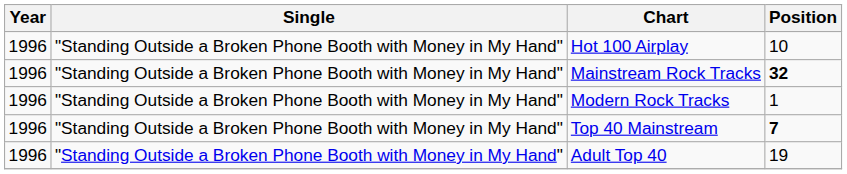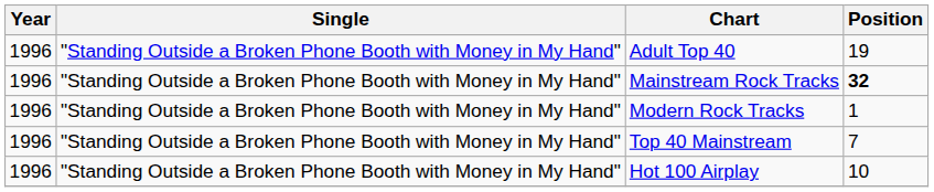 <table class="wikitable">
 <tr>
 <th>Year</th>
 <th>Single</th>
 <th>Chart</th>
 <th>Position</th>
 </tr>
 <tr>
 <td>1996</td>
-<td>"Standing Outside a Broken Phone Booth with Money in My Hand"</td>
-<td><a href='#'>Hot 100 Airplay</a></td>
-<td>10</td>
+<td>"<a href='#'>Standing Outside a Broken Phone Booth with Money in My Hand</a>"</td>
+<td><a href='#'>Adult Top 40</a></td>
+<td>19</td>
 </tr>
 <tr>
 <td>1996</td>
 <td>"Standing Outside a Broken Phone Booth with Money in My Hand"</td>
 <td><a href='#'>Mainstream Rock Tracks</a></td>
 <td><strong>32</strong></td>
 </tr>
 <tr>
 <td>1996</td>
 <td>"Standing Outside a Broken Phone Booth with Money in My Hand"</td>
 <td><a href='#'>Modern Rock Tracks</a></td>
 <td>1</td>
 </tr>
 <tr>
 <td>1996</td>
 <td>"Standing Outside a Broken Phone Booth with Money in My Hand"</td>
 <td><a href='#'>Top 40 Mainstream</a></td>
-<td><strong>7</strong></td>
+<td>7</td>
 </tr>
 <tr>
 <td>1996</td>
-<td>"<a href='#'>Standing Outside a Broken Phone Booth with Money in My Hand</a>"</td>
-<td><a href='#'>Adult Top 40</a></td>
-<td>19</td>
+<td>"Standing Outside a Broken Phone Booth with Money in My Hand"</td>
+<td><a href='#'>Hot 100 Airplay</a></td>
+<td>10</td>
 </tr>
 <tr>
 </tr>
 </table>
